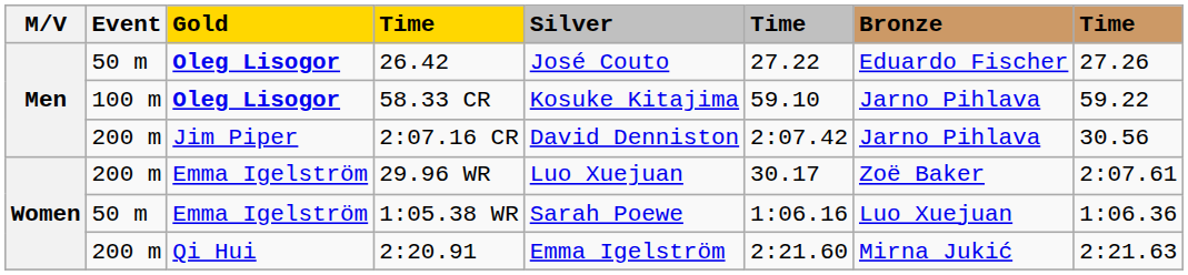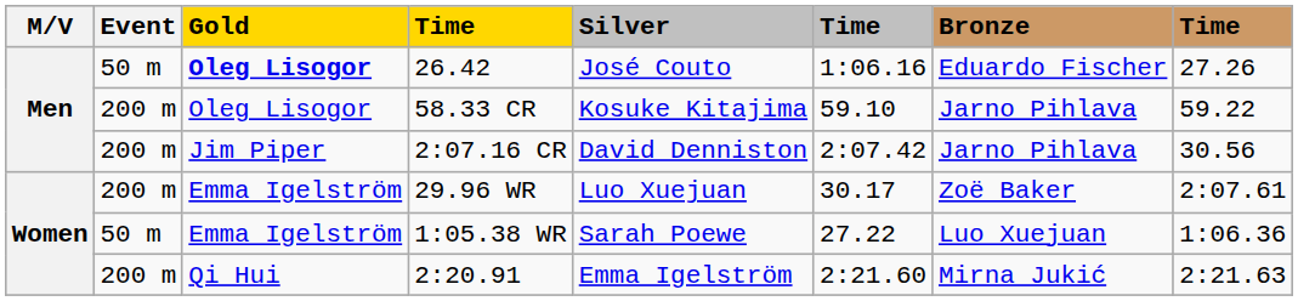 <table class="wikitable">
 <tr>
 <th>M/V</th>
 <th>Event</th>
 <td bgcolor="gold"><strong>Gold</strong></td>
 <td bgcolor="gold"><strong>Time</strong></td>
 <td bgcolor="silver"><strong>Silver</strong></td>
 <td bgcolor="silver"><strong>Time</strong></td>
 <td bgcolor="#CC9966"><strong>Bronze</strong></td>
 <td bgcolor="#CC9966"><strong>Time</strong></td>
 </tr>
 <tr>
 <th rowspan="3">Men</th>
 <td>50 m</td>
 <td><strong> <a href='#'>Oleg Lisogor</a></strong></td>
 <td>26.42</td>
 <td> <a href='#'>José Couto</a></td>
-<td>27.22</td>
+<td>1:06.16</td>
 <td> <a href='#'>Eduardo Fischer</a></td>
 <td>27.26</td>
 </tr>
 <tr valign="top">
-<td>100 m</td>
-<td><strong> <a href='#'>Oleg Lisogor</a></strong></td>
+<td>200 m</td>
+<td> <a href='#'>Oleg Lisogor</a></td>
 <td>58.33 CR</td>
 <td> <a href='#'>Kosuke Kitajima</a></td>
 <td>59.10</td>
 <td> <a href='#'>Jarno Pihlava</a></td>
 <td>59.22</td>
 </tr>
 <tr valign="top">
 <td>200 m</td>
 <td> <a href='#'>Jim Piper</a></td>
 <td>2:07.16 CR</td>
 <td> <a href='#'>David Denniston</a></td>
 <td>2:07.42</td>
 <td> <a href='#'>Jarno Pihlava</a></td>
 <td>30.56</td>
 </tr>
 <tr>
 <th rowspan="3">Women</th>
 <td>200 m</td>
 <td> <a href='#'>Emma Igelström</a></td>
 <td>29.96 WR</td>
 <td> <a href='#'>Luo Xuejuan</a></td>
 <td>30.17</td>
 <td> <a href='#'>Zoë Baker</a></td>
 <td>2:07.61</td>
 </tr>
 <tr valign="top">
 <td>50 m</td>
 <td> <a href='#'>Emma Igelström</a></td>
 <td>1:05.38 WR</td>
 <td> <a href='#'>Sarah Poewe</a></td>
-<td>1:06.16</td>
+<td>27.22</td>
 <td> <a href='#'>Luo Xuejuan</a></td>
 <td>1:06.36</td>
 </tr>
 <tr valign="top">
 <td>200 m</td>
 <td> <a href='#'>Qi Hui</a></td>
 <td>2:20.91</td>
 <td> <a href='#'>Emma Igelström</a></td>
 <td>2:21.60</td>
 <td> <a href='#'>Mirna Jukić</a></td>
 <td>2:21.63</td>
 </tr>
 </table>
